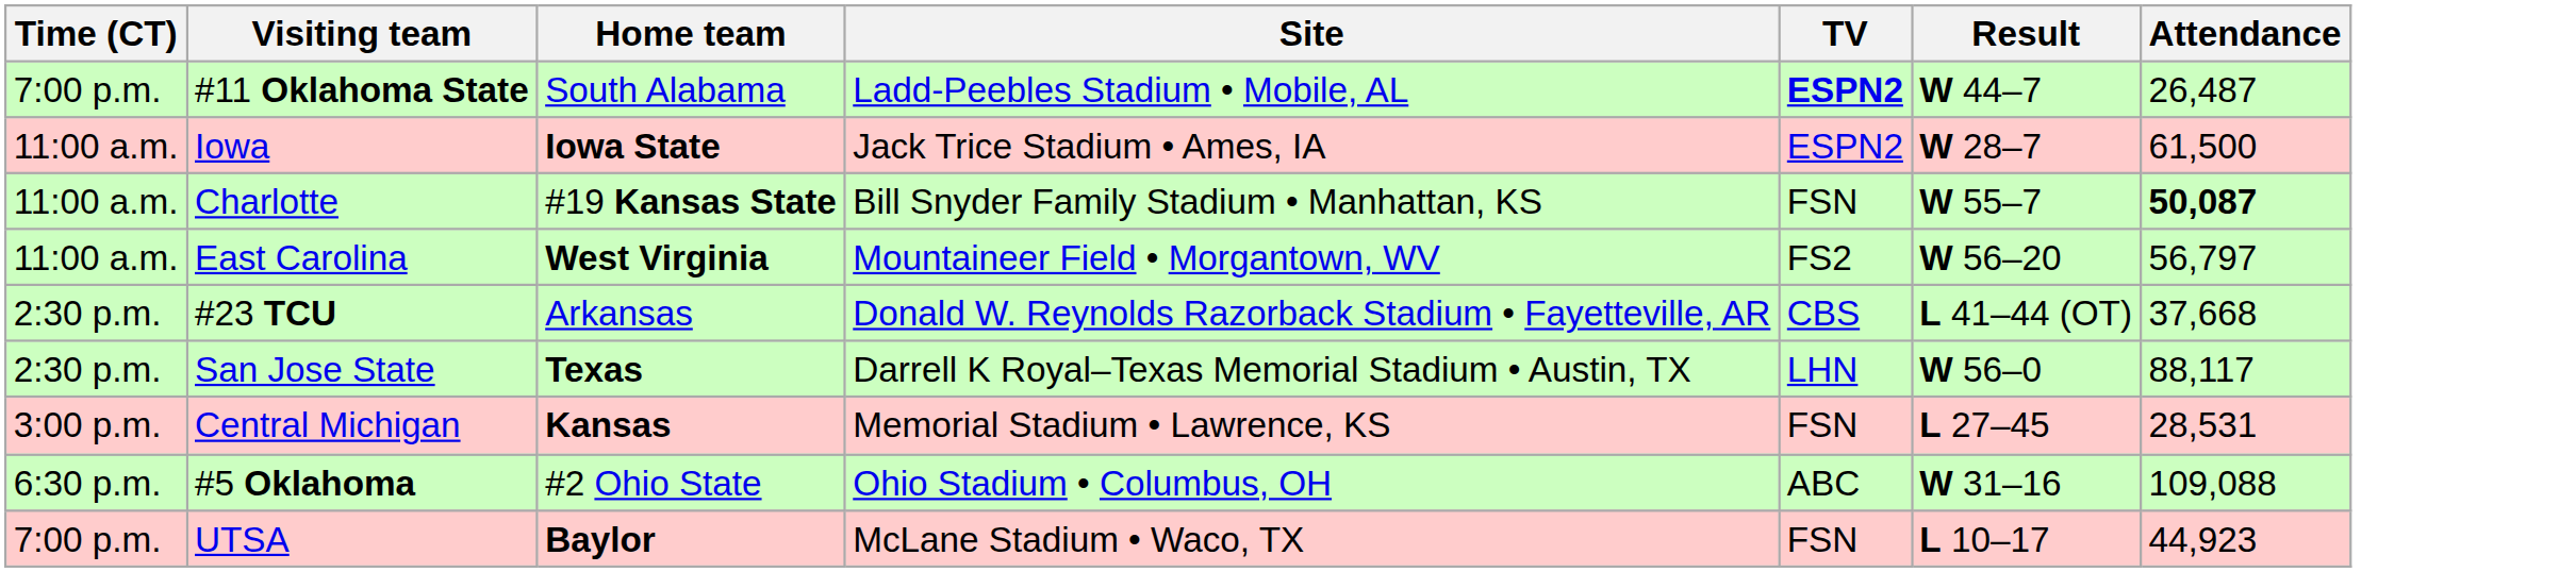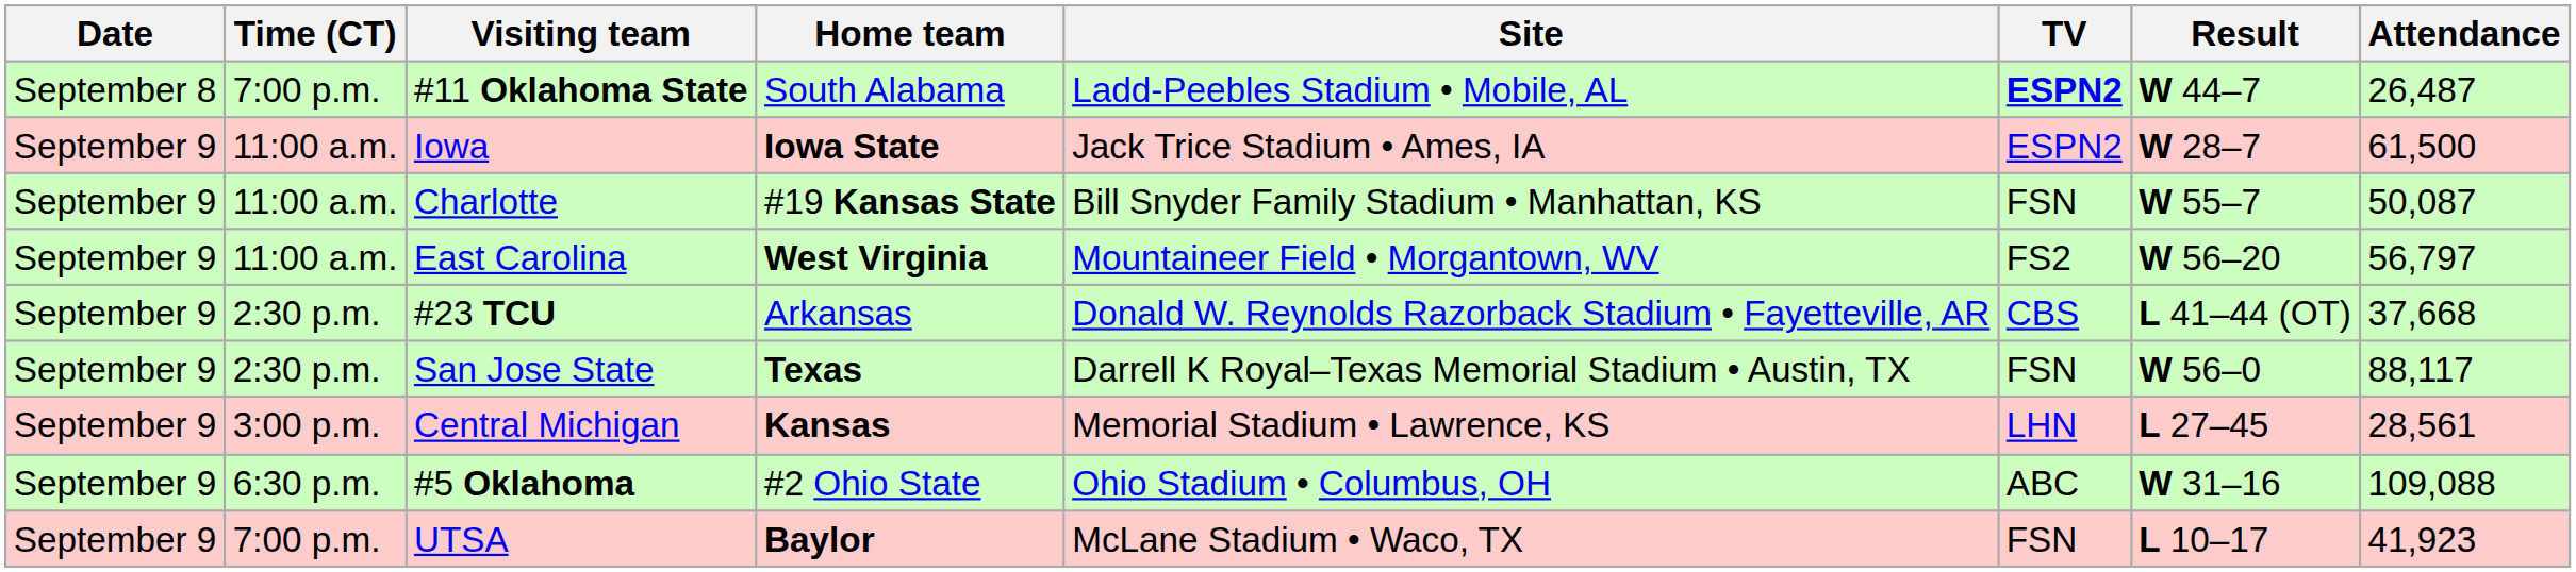 <table class="wikitable" style="font-size:95%;">
 <tr>
+<th>Date</th>
 <th>Time (CT)</th>
 <th>Visiting team</th>
 <th>Home team</th>
 <th>Site</th>
 <th>TV</th>
 <th>Result</th>
 <th>Attendance</th>
 </tr>
 <tr bgcolor=ccffc>
+<td>September 8</td>
 <td>7:00 p.m.</td>
 <td>#11  <strong>Oklahoma State</strong></td>
 <td><a href='#'>South Alabama</a></td>
 <td><a href='#'>Ladd-Peebles Stadium</a> • <a href='#'>Mobile, AL</a></td>
 <td><strong><a href='#'>ESPN2</a></strong></td>
 <td><strong>W</strong> 44–7</td>
 <td>26,487</td>
 </tr>
 <tr bgcolor=ffcccc>
+<td>September 9</td>
 <td>11:00 a.m.</td>
 <td><a href='#'>Iowa</a></td>
 <td><strong>Iowa State</strong></td>
 <td>Jack Trice Stadium • Ames, IA</td>
 <td><a href='#'>ESPN2</a></td>
 <td><strong>W</strong> 28–7</td>
 <td>61,500</td>
 </tr>
 <tr bgcolor=ccffc>
+<td>September 9</td>
 <td>11:00 a.m.</td>
 <td><a href='#'>Charlotte</a></td>
 <td>#19 <strong>Kansas State</strong></td>
 <td>Bill Snyder Family Stadium • Manhattan, KS</td>
 <td>FSN</td>
 <td><strong>W</strong> 55–7</td>
-<td><strong>50,087</strong></td>
+<td>50,087</td>
 </tr>
 <tr bgcolor=ccffc>
+<td>September 9</td>
 <td>11:00 a.m.</td>
 <td><a href='#'>East Carolina</a></td>
 <td><strong>West Virginia</strong></td>
 <td><a href='#'>Mountaineer Field</a> • <a href='#'>Morgantown, WV</a></td>
 <td>FS2</td>
 <td><strong>W</strong> 56–20</td>
 <td>56,797</td>
 </tr>
 <tr bgcolor=ccffc>
+<td>September 9</td>
 <td>2:30 p.m.</td>
 <td>#23 <strong>TCU</strong></td>
 <td><a href='#'>Arkansas</a></td>
 <td><a href='#'>Donald W. Reynolds Razorback Stadium</a> • <a href='#'>Fayetteville, AR</a></td>
 <td><a href='#'>CBS</a></td>
 <td><strong>L</strong> 41–44 (OT)</td>
 <td>37,668</td>
 </tr>
 <tr bgcolor=ccffc>
+<td>September 9</td>
 <td>2:30 p.m.</td>
 <td><a href='#'>San Jose State</a></td>
 <td><strong>Texas</strong></td>
 <td>Darrell K Royal–Texas Memorial Stadium • Austin, TX</td>
-<td><a href='#'>LHN</a></td>
+<td>FSN</td>
 <td><strong>W</strong> 56–0</td>
 <td>88,117</td>
 </tr>
 <tr bgcolor=ffcccc>
+<td>September 9</td>
 <td>3:00 p.m.</td>
 <td><a href='#'>Central Michigan</a></td>
 <td><strong>Kansas</strong></td>
 <td>Memorial Stadium • Lawrence, KS</td>
-<td>FSN</td>
+<td><a href='#'>LHN</a></td>
 <td><strong>L</strong> 27–45</td>
-<td>28,531</td>
+<td>28,561</td>
 </tr>
 <tr bgcolor=ccffc>
+<td>September 9</td>
 <td>6:30 p.m.</td>
 <td>#5 <strong>Oklahoma</strong></td>
 <td>#2 <a href='#'>Ohio State</a></td>
 <td><a href='#'>Ohio Stadium</a> • <a href='#'>Columbus, OH</a></td>
 <td>ABC</td>
 <td><strong>W</strong> 31–16</td>
 <td>109,088</td>
 </tr>
 <tr bgcolor= ffcccc>
+<td>September 9</td>
 <td>7:00 p.m.</td>
 <td><a href='#'>UTSA</a></td>
 <td><strong>Baylor</strong></td>
 <td>McLane Stadium • Waco, TX</td>
 <td>FSN</td>
 <td><strong>L</strong> 10–17</td>
-<td>44,923</td>
+<td>41,923</td>
 </tr>
 </table>
